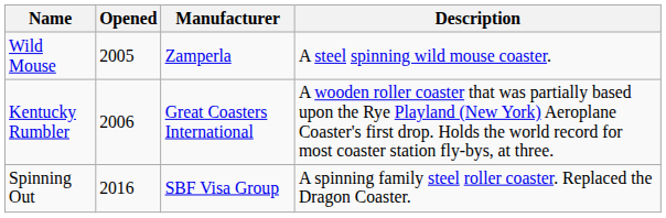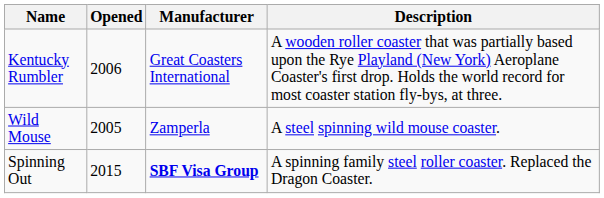 <table class="wikitable">
 <tr>
 <th>Name</th>
 <th>Opened</th>
 <th>Manufacturer</th>
 <th>Description</th>
 </tr>
 <tr>
+<td><a href='#'>Kentucky Rumbler</a></td>
+<td>2006</td>
+<td><a href='#'>Great Coasters International</a></td>
+<td>A <a href='#'>wooden roller coaster</a> that was partially based upon the Rye <a href='#'>Playland (New York)</a> Aeroplane Coaster's first drop. Holds the world record for most coaster station fly-bys, at three.</td>
+</tr>
+<tr>
 <td><a href='#'>Wild Mouse</a></td>
 <td>2005</td>
 <td><a href='#'>Zamperla</a></td>
 <td>A <a href='#'>steel</a> <a href='#'>spinning wild mouse coaster</a>.</td>
 </tr>
 <tr>
-<td><a href='#'>Kentucky Rumbler</a></td>
-<td>2006</td>
-<td><a href='#'>Great Coasters International</a></td>
-<td>A <a href='#'>wooden roller coaster</a> that was partially based upon the Rye <a href='#'>Playland (New York)</a> Aeroplane Coaster's first drop. Holds the world record for most coaster station fly-bys, at three.</td>
-</tr>
-<tr>
 <td>Spinning Out</td>
-<td>2016</td>
-<td><a href='#'>SBF Visa Group</a></td>
+<td>2015</td>
+<td><strong><a href='#'>SBF Visa Group</a></strong></td>
 <td>A spinning family <a href='#'>steel</a> <a href='#'>roller coaster</a>. Replaced the Dragon Coaster.</td>
 </tr>
 </table>
